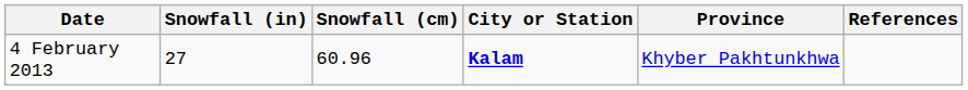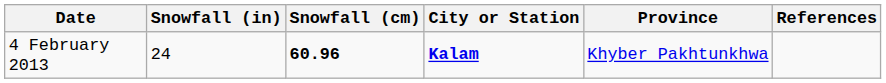 <table class="sortable wikitable">
 <tr>
 <th style="width: 8em;">Date</th>
 <th>Snowfall (in)</th>
 <th>Snowfall (cm)</th>
 <th>City or Station</th>
 <th>Province</th>
 <th class="unsortable">References</th>
 </tr>
 <tr>
 <td>4 February 2013</td>
-<td>27</td>
-<td>60.96</td>
+<td>24</td>
+<td><strong>60.96</strong></td>
 <td><strong><a href='#'>Kalam</a></strong></td>
 <td><a href='#'>Khyber Pakhtunkhwa</a></td>
 <td></td>
 </tr>
 </table>
